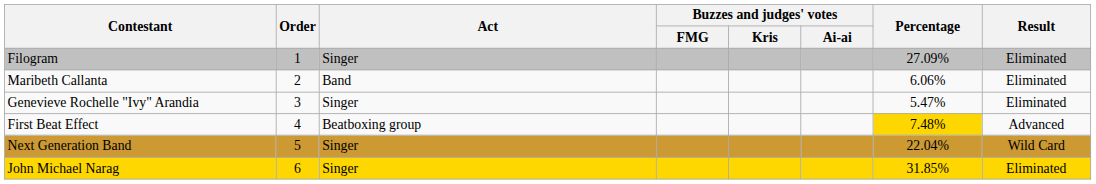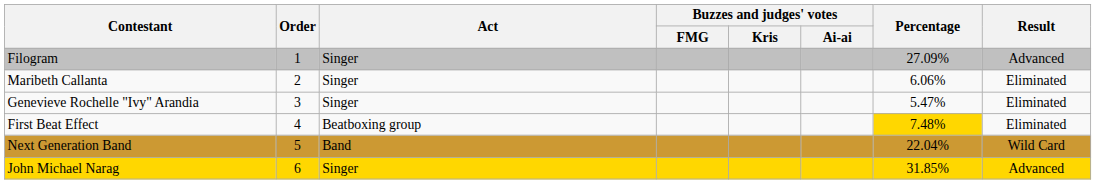 <table class="wikitable" style="text-align:center; width:100%;">
 <tr>
 <th rowspan="2" style="width:25%;">Contestant</th>
 <th rowspan="2" style="width:03%;">Order</th>
 <th rowspan="2">Act</th>
 <th colspan="3" style="width:20%;">Buzzes and judges' votes</th>
 <th rowspan="2" style="width:10%;">Percentage</th>
 <th rowspan="2" style="width:10%;">Result</th>
 </tr>
 <tr>
 <th style="width:06.66%;">FMG</th>
 <th style="width:06.66%;">Kris</th>
 <th style="width:06.66%;">Ai-ai</th>
 </tr>
 <tr bgcolor="silver">
 <td scope="row" style="text-align:left;">Filogram</td>
 <td>1</td>
 <td scope="row" style="text-align:left;">Singer</td>
 <td></td>
 <td></td>
 <td></td>
 <td>27.09%</td>
-<td>Eliminated</td>
+<td>Advanced</td>
 </tr>
 <tr>
 <td scope="row" style="text-align:left;">Maribeth Callanta</td>
 <td>2</td>
-<td scope="row" style="text-align:left;">Band</td>
+<td scope="row" style="text-align:left;">Singer</td>
 <td></td>
 <td></td>
 <td></td>
 <td>6.06%</td>
 <td>Eliminated</td>
 </tr>
 <tr>
 <td scope="row" style="text-align:left;">Genevieve Rochelle "Ivy" Arandia</td>
 <td>3</td>
 <td scope="row" style="text-align:left;">Singer</td>
 <td></td>
 <td></td>
 <td></td>
 <td>5.47%</td>
 <td>Eliminated</td>
 </tr>
 <tr>
 <td scope="row" style="text-align:left;">First Beat Effect</td>
 <td>4</td>
 <td scope="row" style="text-align:left;">Beatboxing group</td>
 <td></td>
 <td></td>
 <td></td>
 <td style="background: gold;">7.48%</td>
-<td>Advanced</td>
+<td>Eliminated</td>
 </tr>
 <tr bgcolor="#CC9933">
 <td scope="row" style="text-align:left;">Next Generation Band</td>
 <td>5</td>
-<td scope="row" style="text-align:left;">Singer</td>
+<td scope="row" style="text-align:left;">Band</td>
 <td></td>
 <td></td>
 <td></td>
 <td>22.04%</td>
 <td>Wild Card</td>
 </tr>
 <tr bgcolor="gold">
 <td scope="row" style="text-align:left;">John Michael Narag</td>
 <td>6</td>
 <td scope="row" style="text-align:left;">Singer</td>
 <td></td>
 <td></td>
 <td></td>
 <td>31.85%</td>
-<td>Eliminated</td>
+<td>Advanced</td>
 </tr>
 </table>
